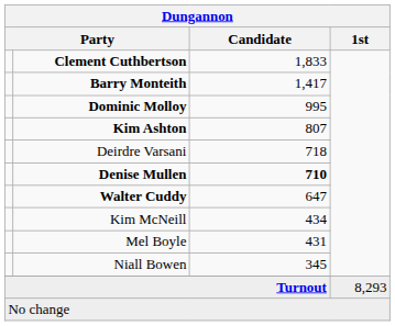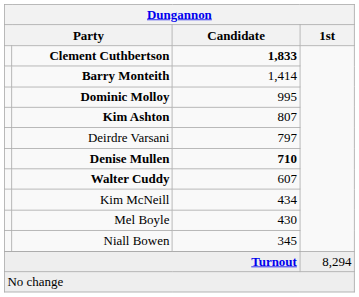 <table class="wikitable">
 <tr>
 <th colspan="4" align="center"><a href='#'>Dungannon</a></th>
 </tr>
 <tr>
 <th colspan="2" align="center" width=200>Party</th>
 <th width=150>Candidate</th>
 <th width=60>1st </th>
 </tr>
 <tr>
 <td></td>
 <td align="right"><strong>Clement Cuthbertson</strong></td>
-<td align="right">1,833</td>
+<td align="right"><strong>1,833</strong></td>
 </tr>
 <tr>
 <td></td>
 <td align="right"><strong>Barry Monteith</strong></td>
-<td align="right">1,417</td>
+<td align="right">1,414</td>
 </tr>
 <tr>
 <td></td>
 <td align="right"><strong>Dominic Molloy</strong></td>
 <td align="right">995</td>
 </tr>
 <tr>
 <td></td>
 <td align="right"><strong>Kim Ashton</strong></td>
 <td align="right">807</td>
 </tr>
 <tr>
 <td></td>
 <td align="right">Deirdre Varsani</td>
-<td align="right">718</td>
+<td align="right">797</td>
 </tr>
 <tr>
 <td></td>
 <td align="right"><strong>Denise Mullen</strong></td>
 <td align="right"><strong>710</strong></td>
 </tr>
 <tr>
 <td></td>
 <td align="right"><strong>Walter Cuddy</strong></td>
-<td align="right">647</td>
+<td align="right">607</td>
 </tr>
 <tr>
 <td></td>
 <td align="right">Kim McNeill</td>
 <td align="right">434</td>
 </tr>
 <tr>
 <td></td>
 <td align="right">Mel Boyle</td>
-<td align="right">431</td>
+<td align="right">430</td>
 </tr>
 <tr>
 <td></td>
 <td align="right">Niall Bowen</td>
 <td align="right">345</td>
 </tr>
 <tr>
 </tr>
 <tr bgcolor="EEEEEE">
 <td colspan=3 align="right"><strong><a href='#'>Turnout</a></strong></td>
-<td align="right">8,293</td>
+<td align="right">8,294</td>
 </tr>
 <tr bgcolor="EEEEEE">
 <td colspan=4 bgcolor="EEEEEE">No change</td>
 </tr>
 </table>
